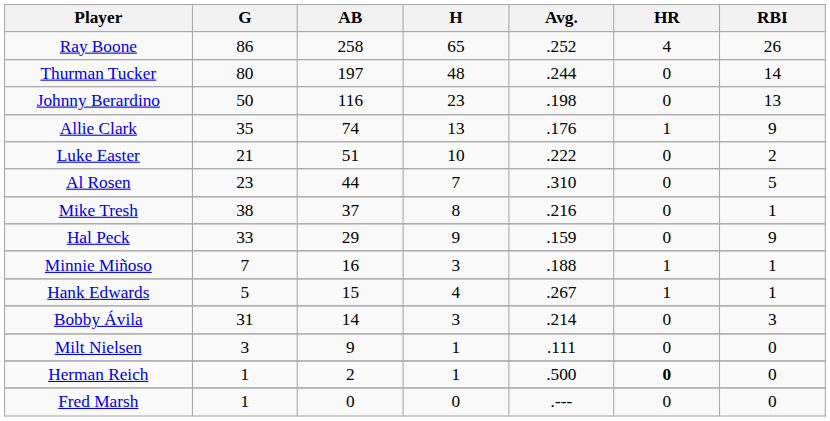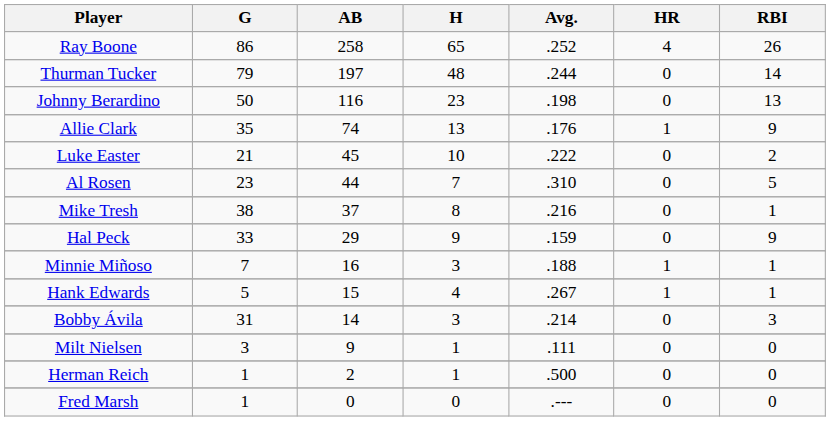 <table class="wikitable sortable">
 <tr>
 <th bgcolor="#DDDDFF" width="16%">Player</th>
 <th bgcolor="#DDDDFF" width="9%">G</th>
 <th bgcolor="#DDDDFF" width="9%">AB</th>
 <th bgcolor="#DDDDFF" width="9%">H</th>
 <th bgcolor="#DDDDFF" width="9%">Avg.</th>
 <th bgcolor="#DDDDFF" width="9%">HR</th>
 <th bgcolor="#DDDDFF" width="9%">RBI</th>
 </tr>
 <tr align="center">
 </tr>
 <tr align="center">
 <td><a href='#'>Ray Boone</a></td>
 <td>86</td>
 <td>258</td>
 <td>65</td>
 <td>.252</td>
 <td>4</td>
 <td>26</td>
 </tr>
 <tr>
 </tr>
 <tr align="center">
 <td><a href='#'>Thurman Tucker</a></td>
-<td>80</td>
+<td>79</td>
 <td>197</td>
 <td>48</td>
 <td>.244</td>
 <td>0</td>
 <td>14</td>
 </tr>
 <tr>
 </tr>
 <tr align="center">
 <td><a href='#'>Johnny Berardino</a></td>
 <td>50</td>
 <td>116</td>
 <td>23</td>
 <td>.198</td>
 <td>0</td>
 <td>13</td>
 </tr>
 <tr>
 </tr>
 <tr align="center">
 <td><a href='#'>Allie Clark</a></td>
 <td>35</td>
 <td>74</td>
 <td>13</td>
 <td>.176</td>
 <td>1</td>
 <td>9</td>
 </tr>
 <tr>
 </tr>
 <tr align="center">
 <td><a href='#'>Luke Easter</a></td>
 <td>21</td>
-<td>51</td>
+<td>45</td>
 <td>10</td>
 <td>.222</td>
 <td>0</td>
 <td>2</td>
 </tr>
 <tr>
 </tr>
 <tr align="center">
 <td><a href='#'>Al Rosen</a></td>
 <td>23</td>
 <td>44</td>
 <td>7</td>
 <td>.310</td>
 <td>0</td>
 <td>5</td>
 </tr>
 <tr>
 </tr>
 <tr align="center">
 <td><a href='#'>Mike Tresh</a></td>
 <td>38</td>
 <td>37</td>
 <td>8</td>
 <td>.216</td>
 <td>0</td>
 <td>1</td>
 </tr>
 <tr>
 </tr>
 <tr align="center">
 <td><a href='#'>Hal Peck</a></td>
 <td>33</td>
 <td>29</td>
 <td>9</td>
 <td>.159</td>
 <td>0</td>
 <td>9</td>
 </tr>
 <tr>
 </tr>
 <tr align="center">
 <td><a href='#'>Minnie Miñoso</a></td>
 <td>7</td>
 <td>16</td>
 <td>3</td>
 <td>.188</td>
 <td>1</td>
 <td>1</td>
 </tr>
 <tr>
 </tr>
 <tr align="center">
 <td><a href='#'>Hank Edwards</a></td>
 <td>5</td>
 <td>15</td>
 <td>4</td>
 <td>.267</td>
 <td>1</td>
 <td>1</td>
 </tr>
 <tr>
 </tr>
 <tr align="center">
 <td><a href='#'>Bobby Ávila</a></td>
 <td>31</td>
 <td>14</td>
 <td>3</td>
 <td>.214</td>
 <td>0</td>
 <td>3</td>
 </tr>
 <tr>
 </tr>
 <tr align="center">
 <td><a href='#'>Milt Nielsen</a></td>
 <td>3</td>
 <td>9</td>
 <td>1</td>
 <td>.111</td>
 <td>0</td>
 <td>0</td>
 </tr>
 <tr>
 </tr>
 <tr align="center">
 <td><a href='#'>Herman Reich</a></td>
 <td>1</td>
 <td>2</td>
 <td>1</td>
 <td>.500</td>
-<td><strong>0</strong></td>
+<td>0</td>
 <td>0</td>
 </tr>
 <tr>
 </tr>
 <tr align="center">
 <td><a href='#'>Fred Marsh</a></td>
 <td>1</td>
 <td>0</td>
 <td>0</td>
 <td>.---</td>
 <td>0</td>
 <td>0</td>
 </tr>
 </table>
